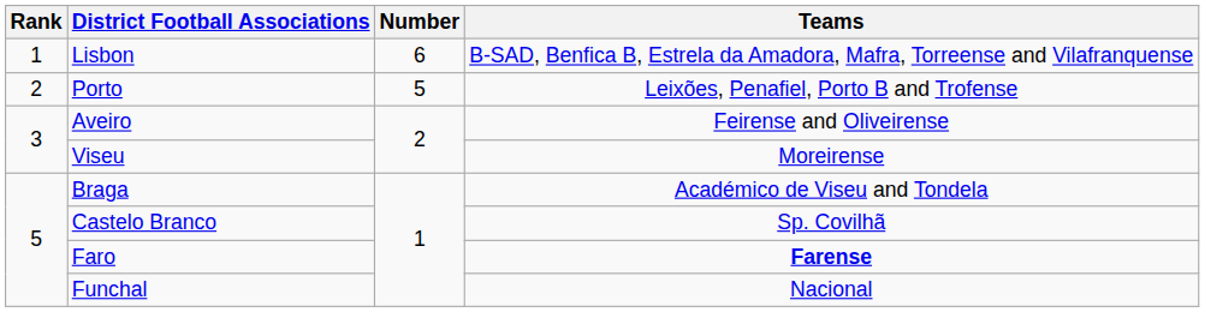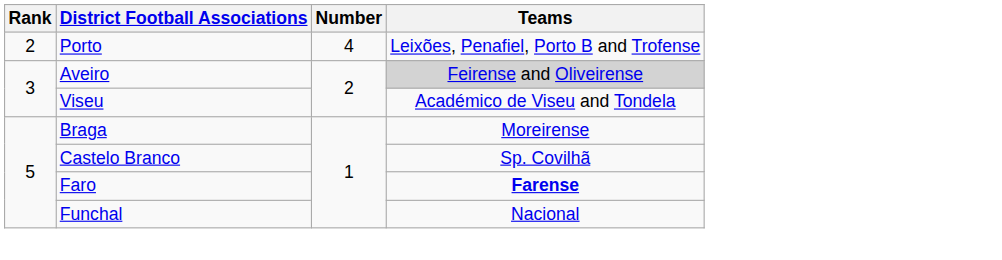 <table class="wikitable">
 <tr>
 <th>Rank</th>
 <th><a href='#'>District Football Associations</a></th>
 <th>Number</th>
 <th>Teams</th>
 </tr>
 <tr>
-<td rowspan=1 align=center>1</td>
-<td> <a href='#'>Lisbon</a></td>
-<td rowspan=1 align=center>6</td>
-<td align=center><a href='#'>B-SAD</a>, <a href='#'>Benfica B</a>, <a href='#'>Estrela da Amadora</a>, <a href='#'>Mafra</a>, <a href='#'>Torreense</a> and <a href='#'>Vilafranquense</a></td>
-</tr>
-<tr>
 <td rowspan=1 align=center>2</td>
 <td> <a href='#'>Porto</a></td>
-<td rowspan=1 align=center>5</td>
+<td rowspan=1 align=center>4</td>
 <td align=center><a href='#'>Leixões</a>, <a href='#'>Penafiel</a>, <a href='#'>Porto B</a> and <a href='#'>Trofense</a></td>
 </tr>
 <tr>
 <td rowspan=2 align=center>3</td>
 <td> <a href='#'>Aveiro</a></td>
 <td rowspan=2 align=center>2</td>
-<td align=center><a href='#'>Feirense</a> and <a href='#'>Oliveirense</a></td>
+<td align=center style="background: lightgrey;"><a href='#'>Feirense</a> and <a href='#'>Oliveirense</a></td>
 </tr>
 <tr>
 <td> <a href='#'>Viseu</a></td>
-<td align=center><a href='#'>Moreirense</a></td>
+<td align=center><a href='#'>Académico de Viseu</a> and <a href='#'>Tondela</a></td>
 </tr>
 <tr>
 <td rowspan=4 align=center>5</td>
 <td> <a href='#'>Braga</a></td>
 <td rowspan=4 align=center>1</td>
-<td align=center><a href='#'>Académico de Viseu</a> and <a href='#'>Tondela</a></td>
+<td align=center><a href='#'>Moreirense</a></td>
 </tr>
 <tr>
 <td> <a href='#'>Castelo Branco</a></td>
 <td align=center><a href='#'>Sp. Covilhã</a></td>
 </tr>
 <tr>
 <td> <a href='#'>Faro</a></td>
 <td align=center><strong><a href='#'>Farense</a></strong></td>
 </tr>
 <tr>
 <td> <a href='#'>Funchal</a></td>
 <td align=center><a href='#'>Nacional</a></td>
 </tr>
 </table>
